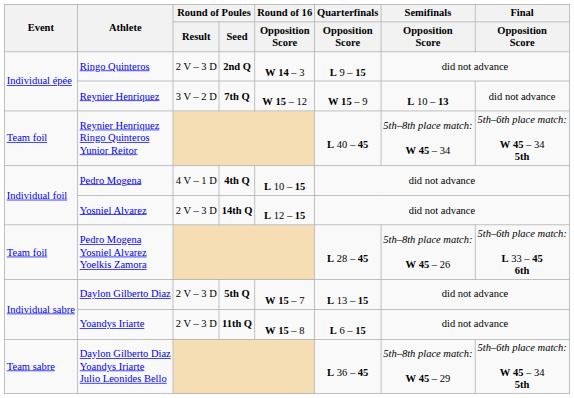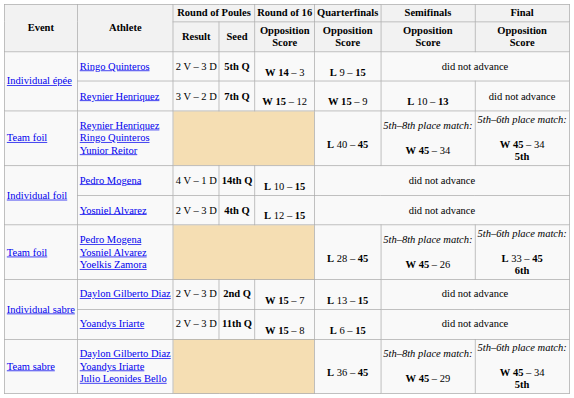 <table class="wikitable" style="font-size:90%">
 <tr>
 <th rowspan=2>Event</th>
 <th rowspan=2>Athlete</th>
 <th colspan=2>Round of Poules</th>
 <th>Round of 16</th>
 <th>Quarterfinals</th>
 <th>Semifinals</th>
 <th>Final</th>
 </tr>
 <tr>
 <th>Result</th>
 <th>Seed</th>
 <th>Opposition<br>Score</th>
 <th>Opposition<br>Score</th>
 <th>Opposition<br>Score</th>
 <th>Opposition<br>Score</th>
 </tr>
 <tr>
 <td rowspan=2><a href='#'>Individual épée</a></td>
 <td><a href='#'>Ringo Quinteros</a></td>
 <td align=center>2 V – 3 D</td>
-<td align=center><strong>2nd Q</strong></td>
+<td align=center><strong>5th Q</strong></td>
 <td align=center><br><strong>W</strong> <strong>14</strong> – 3</td>
 <td align=center><br><strong>L</strong> 9 – <strong>15</strong></td>
 <td align=center colspan="7">did not advance</td>
 </tr>
 <tr>
 <td><a href='#'>Reynier Henriquez</a></td>
 <td align=center>3 V – 2 D</td>
 <td align=center><strong>7th Q</strong></td>
 <td align=center><br><strong>W</strong> <strong>15</strong> – 12</td>
 <td align=center><br><strong>W</strong> <strong>15</strong> – 9</td>
 <td align=center><br><strong>L</strong> 10 – <strong>13</strong><br></td>
 <td align=center colspan="7">did not advance</td>
 </tr>
 <tr>
 <td><a href='#'>Team foil</a></td>
 <td><a href='#'>Reynier Henriquez</a><br><a href='#'>Ringo Quinteros</a><br><a href='#'>Yunior Reitor</a></td>
 <td align=center bgcolor=wheat colspan=3></td>
 <td align=center><br><strong>L</strong> 40 – <strong>45</strong></td>
 <td align=center><em>5th–8th place match:</em><br><br><strong>W</strong> <strong>45</strong> – 34</td>
 <td align=center><em>5th–6th place match:</em><br><br><strong>W</strong> <strong>45</strong> – 34<br><strong>5th</strong></td>
 </tr>
 <tr>
 <td rowspan=2><a href='#'>Individual foil</a></td>
 <td><a href='#'>Pedro Mogena</a></td>
 <td align=center>4 V – 1 D</td>
-<td align=center><strong>4th Q</strong></td>
+<td align=center><strong>14th Q</strong></td>
 <td align=center><br><strong>L</strong> 10 – <strong>15</strong></td>
 <td align=center colspan="7">did not advance</td>
 </tr>
 <tr>
 <td><a href='#'>Yosniel Alvarez</a></td>
 <td align=center>2 V – 3 D</td>
-<td align=center><strong>14th Q</strong></td>
+<td align=center><strong>4th Q</strong></td>
 <td align=center><br><strong>L</strong> 12 – <strong>15</strong></td>
 <td align=center colspan="7">did not advance</td>
 </tr>
 <tr>
 <td><a href='#'>Team foil</a></td>
 <td><a href='#'>Pedro Mogena</a><br><a href='#'>Yosniel Alvarez</a><br><a href='#'>Yoelkis Zamora</a></td>
 <td align=center bgcolor=wheat colspan=3></td>
 <td align=center><br><strong>L</strong> 28 – <strong>45</strong></td>
 <td align=center><em>5th–8th place match:</em><br><br><strong>W</strong> <strong>45</strong> – 26</td>
 <td align=center><em>5th–6th place match:</em><br><br><strong>L</strong> 33 – <strong>45</strong><br><strong>6th</strong></td>
 </tr>
 <tr>
 <td rowspan=2><a href='#'>Individual sabre</a></td>
 <td><a href='#'>Daylon Gilberto Diaz</a></td>
 <td align=center>2 V – 3 D</td>
-<td align=center><strong>5th Q</strong></td>
+<td align=center><strong>2nd Q</strong></td>
 <td align=center><br><strong>W</strong> <strong>15</strong> – 7</td>
 <td align=center><br><strong>L</strong> 13 – <strong>15</strong></td>
 <td align=center colspan="7">did not advance</td>
 </tr>
 <tr>
 <td><a href='#'>Yoandys Iriarte</a></td>
 <td align=center>2 V – 3 D</td>
 <td align=center><strong>11th Q</strong></td>
 <td align=center><br><strong>W</strong> <strong>15</strong> – 8</td>
 <td align=center><br><strong>L</strong> 6 – <strong>15</strong></td>
 <td align=center colspan="7">did not advance</td>
 </tr>
 <tr>
 <td><a href='#'>Team sabre</a></td>
 <td><a href='#'>Daylon Gilberto Diaz</a><br><a href='#'>Yoandys Iriarte</a><br><a href='#'>Julio Leonides Bello</a></td>
 <td align=center bgcolor=wheat colspan=3></td>
 <td align=center><br><strong>L</strong> 36 – <strong>45</strong></td>
 <td align=center><em>5th–8th place match:</em><br><br><strong>W</strong> <strong>45</strong> – 29</td>
 <td align=center><em>5th–6th place match:</em><br><br><strong>W</strong> <strong>45</strong> – 34<br><strong>5th</strong></td>
 </tr>
 </table>
